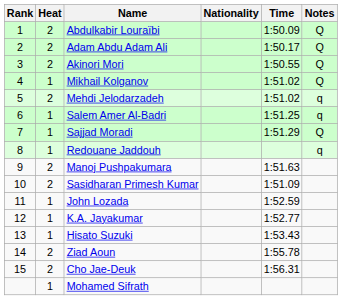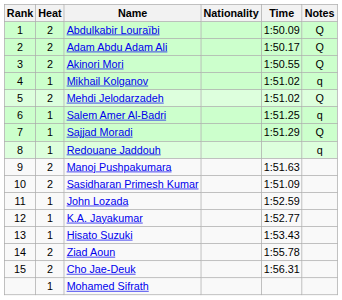 <table class="wikitable sortable" style="text-align:center; font-size:95%">
 <tr>
 <th>Rank</th>
 <th>Heat</th>
 <th>Name</th>
 <th>Nationality</th>
 <th>Time</th>
 <th>Notes</th>
 </tr>
 <tr bgcolor=ccffcc>
 <td>1</td>
 <td>2</td>
 <td align=left><a href='#'>Abdulkabir Louraïbi</a></td>
 <td align=left></td>
 <td>1:50.09</td>
 <td>Q</td>
 </tr>
 <tr bgcolor=ccffcc>
 <td>2</td>
 <td>2</td>
 <td align=left><a href='#'>Adam Abdu Adam Ali</a></td>
 <td align=left></td>
 <td>1:50.17</td>
 <td>Q</td>
 </tr>
 <tr bgcolor=ccffcc>
 <td>3</td>
 <td>2</td>
 <td align=left><a href='#'>Akinori Mori</a></td>
 <td align=left></td>
 <td>1:50.55</td>
 <td>Q</td>
 </tr>
 <tr bgcolor=ccffcc>
 <td>4</td>
 <td>1</td>
 <td align=left><a href='#'>Mikhail Kolganov</a></td>
 <td align=left></td>
 <td>1:51.02</td>
-<td>Q</td>
+<td>q</td>
 </tr>
 <tr bgcolor=ddffdd>
 <td>5</td>
 <td>2</td>
 <td align=left><a href='#'>Mehdi Jelodarzadeh</a></td>
 <td align=left></td>
 <td>1:51.02</td>
-<td>q</td>
+<td>Q</td>
 </tr>
 <tr bgcolor=ccffcc>
 <td>6</td>
 <td>1</td>
 <td align=left><a href='#'>Salem Amer Al-Badri</a></td>
 <td align=left></td>
 <td>1:51.25</td>
 <td>q</td>
 </tr>
 <tr bgcolor=ccffcc>
 <td>7</td>
 <td>1</td>
 <td align=left><a href='#'>Sajjad Moradi</a></td>
 <td align=left></td>
 <td>1:51.29</td>
 <td>Q</td>
 </tr>
 <tr bgcolor=ddffdd>
 <td>8</td>
 <td>1</td>
 <td align=left><a href='#'>Redouane Jaddouh</a></td>
 <td align=left></td>
 <td></td>
 <td>q</td>
 </tr>
 <tr>
 <td>9</td>
 <td>2</td>
 <td align=left><a href='#'>Manoj Pushpakumara</a></td>
 <td align=left></td>
 <td>1:51.63</td>
 <td></td>
 </tr>
 <tr>
 <td>10</td>
 <td>2</td>
 <td align=left><a href='#'>Sasidharan Primesh Kumar</a></td>
 <td align=left></td>
 <td>1:51.09</td>
 <td></td>
 </tr>
 <tr>
 <td>11</td>
 <td>1</td>
 <td align=left><a href='#'>John Lozada</a></td>
 <td align=left></td>
 <td>1:52.59</td>
 <td></td>
 </tr>
 <tr>
 <td>12</td>
 <td>1</td>
 <td align=left><a href='#'>K.A. Jayakumar</a></td>
 <td align=left></td>
 <td>1:52.77</td>
 <td></td>
 </tr>
 <tr>
 <td>13</td>
 <td>1</td>
 <td align=left><a href='#'>Hisato Suzuki</a></td>
 <td align=left></td>
 <td>1:53.43</td>
 <td></td>
 </tr>
 <tr>
 <td>14</td>
 <td>2</td>
 <td align=left><a href='#'>Ziad Aoun</a></td>
 <td align=left></td>
 <td>1:55.78</td>
 <td></td>
 </tr>
 <tr>
 <td>15</td>
 <td>2</td>
 <td align=left><a href='#'>Cho Jae-Deuk</a></td>
 <td align=left></td>
 <td>1:56.31</td>
 <td></td>
 </tr>
 <tr>
 <td></td>
 <td>1</td>
 <td align=left><a href='#'>Mohamed Sifrath</a></td>
 <td align=left></td>
 <td></td>
 <td></td>
 </tr>
 </table>
